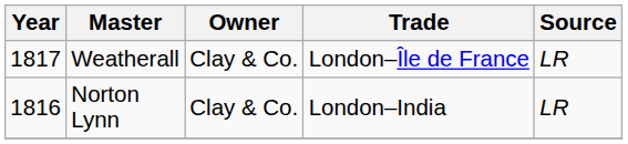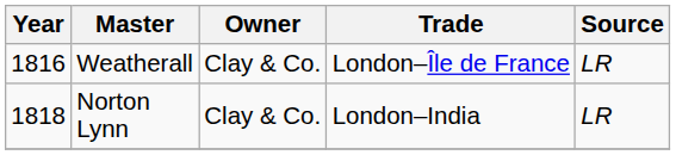 <table class=" wikitable">
 <tr>
 <th>Year</th>
 <th>Master</th>
 <th>Owner</th>
 <th>Trade</th>
 <th>Source</th>
 </tr>
 <tr>
-<td>1817</td>
+<td>1816</td>
 <td>Weatherall</td>
 <td>Clay & Co.</td>
 <td>London–<a href='#'>Île de France</a></td>
 <td><em>LR</em></td>
 </tr>
 <tr>
-<td>1816</td>
+<td>1818</td>
 <td>Norton<br>Lynn</td>
 <td>Clay & Co.</td>
 <td>London–India</td>
 <td><em>LR</em></td>
 </tr>
 <tr>
 </tr>
 </table>
